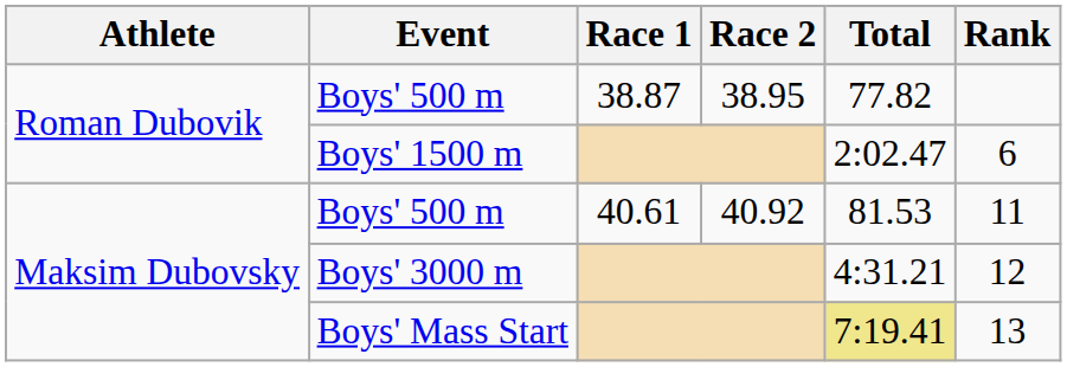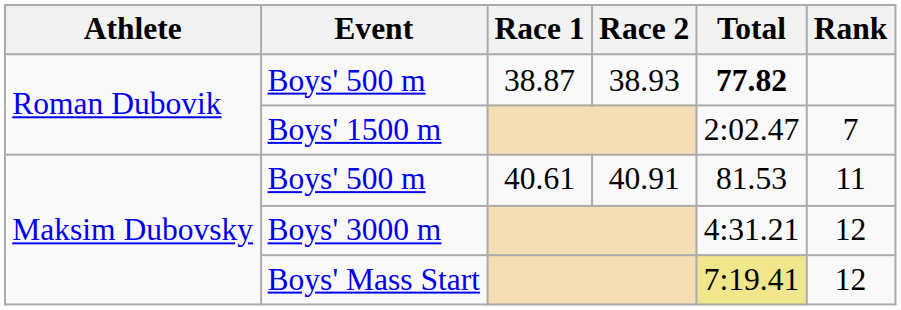 <table class="wikitable">
 <tr>
 <th>Athlete</th>
 <th>Event</th>
 <th>Race 1</th>
 <th>Race 2</th>
 <th>Total</th>
 <th>Rank</th>
 </tr>
 <tr>
 <td rowspan=2><a href='#'>Roman Dubovik</a></td>
 <td><a href='#'>Boys' 500 m</a></td>
 <td align="center">38.87</td>
-<td align="center">38.95</td>
-<td align="center">77.82</td>
+<td align="center">38.93</td>
+<td align="center"><strong>77.82</strong></td>
 <td align="center"></td>
 </tr>
 <tr>
 <td><a href='#'>Boys' 1500 m</a></td>
 <td colspan=2 bgcolor="wheat"></td>
 <td align="center">2:02.47</td>
-<td align="center">6</td>
+<td align="center">7</td>
 </tr>
 <tr>
 <td rowspan=3><a href='#'>Maksim Dubovsky</a></td>
 <td><a href='#'>Boys' 500 m</a></td>
 <td align="center">40.61</td>
-<td align="center">40.92</td>
+<td align="center">40.91</td>
 <td align="center">81.53</td>
 <td align="center">11</td>
 </tr>
 <tr>
 <td><a href='#'>Boys' 3000 m</a></td>
 <td colspan=2 bgcolor="wheat"></td>
 <td align="center">4:31.21</td>
 <td align="center">12</td>
 </tr>
 <tr>
 <td><a href='#'>Boys' Mass Start</a></td>
 <td colspan=2 bgcolor="wheat"></td>
 <td align="center" style="background: khaki;">7:19.41</td>
-<td align="center">13</td>
+<td align="center">12</td>
 </tr>
 </table>
